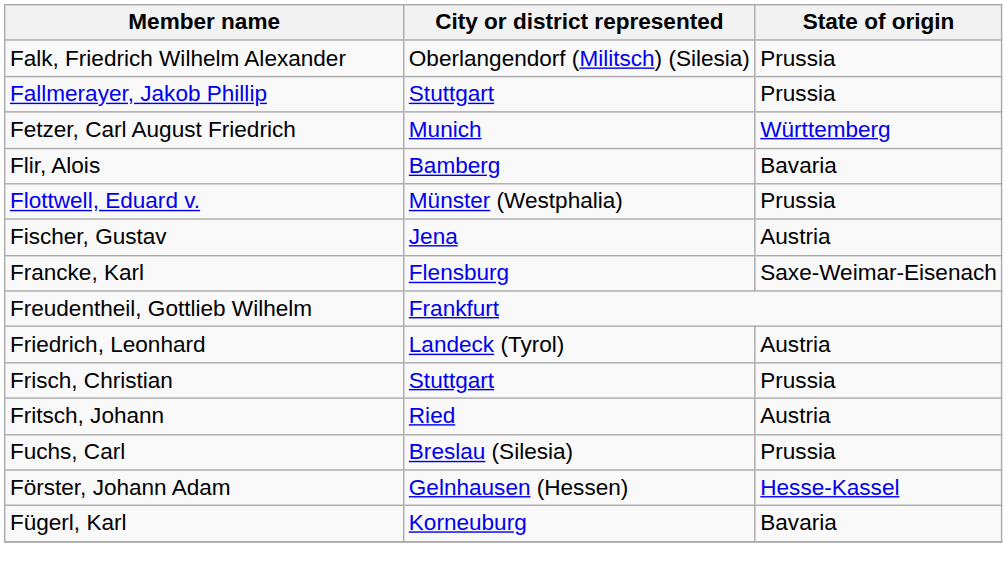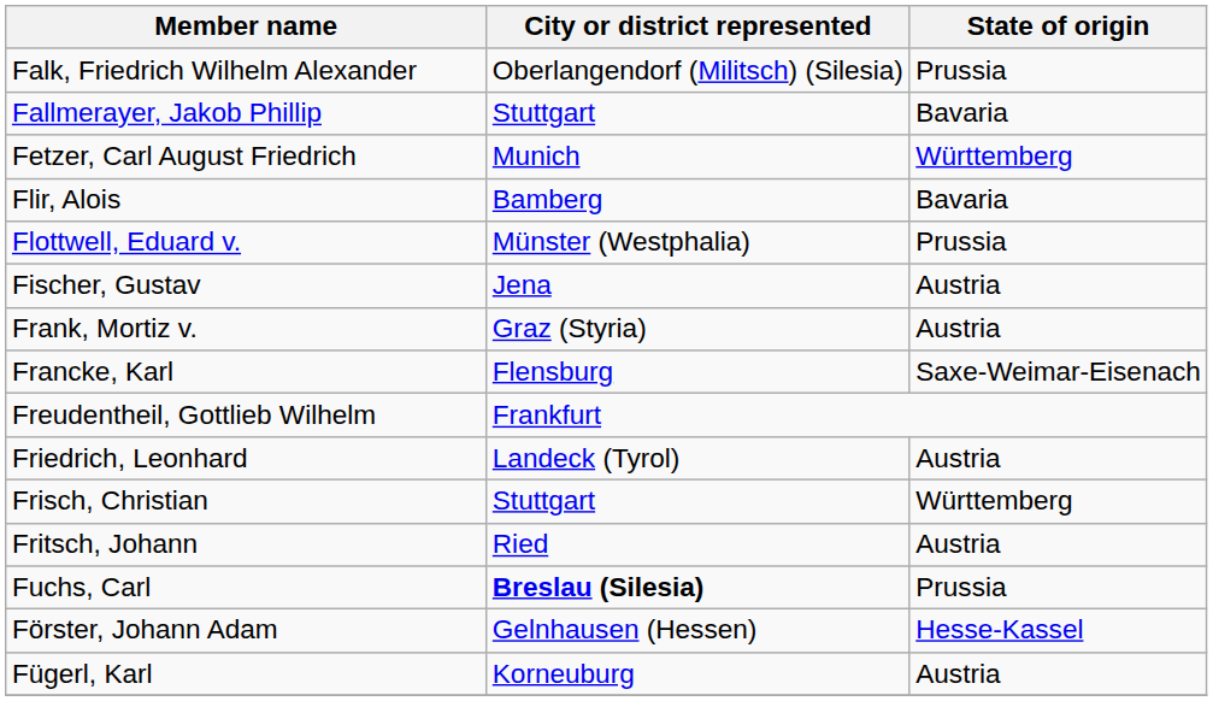 <table class="wikitable">
 <tr>
 <th width="40%">Member name</th>
 <th>City or district represented</th>
 <th>State of origin</th>
 </tr>
 <tr>
 <td>Falk, Friedrich Wilhelm Alexander</td>
 <td>Oberlangendorf (<a href='#'>Militsch</a>) (Silesia)</td>
 <td>Prussia</td>
 </tr>
 <tr>
 <td><a href='#'>Fallmerayer, Jakob Phillip</a></td>
 <td><a href='#'>Stuttgart</a></td>
-<td>Prussia</td>
+<td>Bavaria</td>
 </tr>
 <tr>
 <td>Fetzer, Carl August Friedrich</td>
 <td><a href='#'>Munich</a></td>
 <td><a href='#'>Württemberg</a></td>
 </tr>
 <tr>
 <td>Flir, Alois</td>
 <td><a href='#'>Bamberg</a></td>
 <td>Bavaria</td>
 </tr>
 <tr>
 <td><a href='#'>Flottwell, Eduard v.</a></td>
 <td><a href='#'>Münster</a> (Westphalia)</td>
 <td>Prussia</td>
 </tr>
 <tr>
 <td>Fischer, Gustav</td>
 <td><a href='#'>Jena</a></td>
 <td>Austria</td>
 </tr>
 <tr>
+<td>Frank, Mortiz v.</td>
+<td><a href='#'>Graz</a> (Styria)</td>
+<td>Austria</td>
+</tr>
+<tr>
 <td>Francke, Karl</td>
 <td><a href='#'>Flensburg</a></td>
 <td>Saxe-Weimar-Eisenach</td>
 </tr>
 <tr>
 <td>Freudentheil, Gottlieb Wilhelm</td>
 <td colspan=2><a href='#'>Frankfurt</a></td>
 </tr>
 <tr>
 <td>Friedrich, Leonhard</td>
 <td><a href='#'>Landeck</a> (Tyrol)</td>
 <td>Austria</td>
 </tr>
 <tr>
 <td>Frisch, Christian</td>
 <td><a href='#'>Stuttgart</a></td>
-<td>Prussia</td>
+<td>Württemberg</td>
 </tr>
 <tr>
 <td>Fritsch, Johann</td>
 <td><a href='#'>Ried</a></td>
 <td>Austria</td>
 </tr>
 <tr>
 <td>Fuchs, Carl</td>
-<td><a href='#'>Breslau</a> (Silesia)</td>
+<td><strong><a href='#'>Breslau</a> (Silesia)</strong></td>
 <td>Prussia</td>
 </tr>
 <tr>
 <td>Förster, Johann Adam</td>
 <td><a href='#'>Gelnhausen</a> (Hessen)</td>
 <td><a href='#'>Hesse-Kassel</a></td>
 </tr>
 <tr>
 <td>Fügerl, Karl</td>
 <td><a href='#'>Korneuburg</a></td>
-<td>Bavaria</td>
+<td>Austria</td>
 </tr>
 <tr>
 </tr>
 </table>
